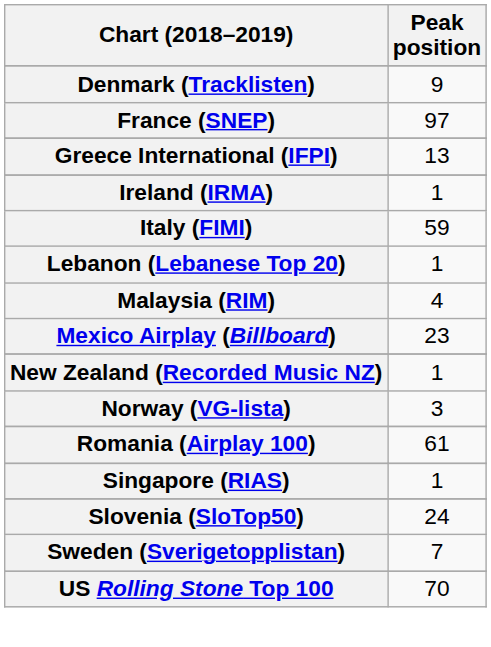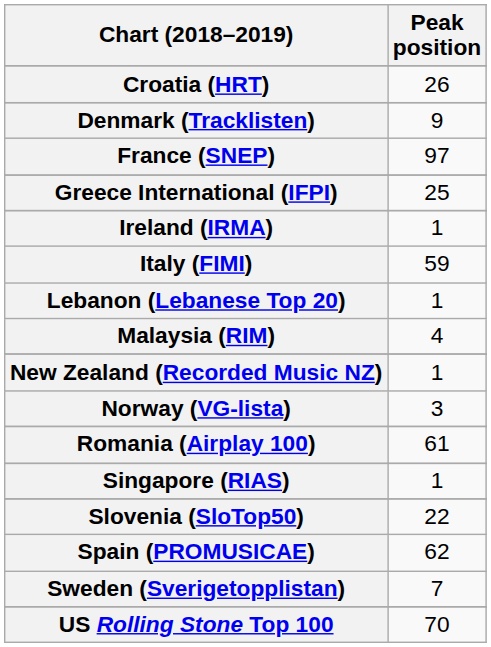 <table class="wikitable sortable plainrowheaders" style="text-align:center">
 <tr>
 <th scope="col">Chart (2018–2019)</th>
 <th scope="col">Peak<br> position</th>
 </tr>
 <tr>
 </tr>
 <tr>
 </tr>
 <tr>
 </tr>
 <tr>
 </tr>
 <tr>
 </tr>
 <tr>
 </tr>
 <tr>
 </tr>
 <tr>
 </tr>
 <tr>
+<th scope="row">Croatia (<a href='#'>HRT</a>)</th>
+<td>26</td>
+</tr>
+<tr>
 </tr>
 <tr>
 <th scope="row">Denmark (<a href='#'>Tracklisten</a>)</th>
 <td>9</td>
 </tr>
 <tr>
 <th scope="row">France (<a href='#'>SNEP</a>)</th>
 <td align="center">97</td>
 </tr>
 <tr>
 </tr>
 <tr>
 <th scope="row">Greece International (<a href='#'>IFPI</a>)</th>
-<td>13</td>
+<td>25</td>
 </tr>
 <tr>
 </tr>
 <tr>
 </tr>
 <tr>
 <th scope="row">Ireland (<a href='#'>IRMA</a>)</th>
 <td>1</td>
 </tr>
 <tr>
 <th scope="row">Italy (<a href='#'>FIMI</a>)</th>
 <td>59</td>
 </tr>
 <tr>
 <th scope="row">Lebanon (<a href='#'>Lebanese Top 20</a>)</th>
 <td>1</td>
 </tr>
 <tr>
 <th scope="row">Malaysia (<a href='#'>RIM</a>)</th>
 <td>4</td>
-</tr>
-<tr>
-<th scope="row"><a href='#'>Mexico Airplay</a> (<em><a href='#'>Billboard</a></em>)</th>
-<td>23</td>
 </tr>
 <tr>
 </tr>
 <tr>
 </tr>
 <tr>
 <th scope="row">New Zealand (<a href='#'>Recorded Music NZ</a>)</th>
 <td>1</td>
 </tr>
 <tr>
 <th scope="row">Norway (<a href='#'>VG-lista</a>)</th>
 <td>3</td>
 </tr>
 <tr>
 </tr>
 <tr>
 <th scope="row">Romania (<a href='#'>Airplay 100</a>)</th>
 <td>61</td>
 </tr>
 <tr>
 </tr>
 <tr>
 <th scope="row">Singapore (<a href='#'>RIAS</a>)</th>
 <td>1</td>
 </tr>
 <tr>
 </tr>
 <tr>
 </tr>
 <tr>
 <th scope="row">Slovenia (<a href='#'>SloTop50</a>)</th>
-<td>24</td>
+<td>22</td>
+</tr>
+<tr>
+<th scope="row">Spain (<a href='#'>PROMUSICAE</a>)</th>
+<td>62</td>
 </tr>
 <tr>
 <th scope="row">Sweden (<a href='#'>Sverigetopplistan</a>)</th>
 <td>7</td>
 </tr>
 <tr>
 </tr>
 <tr>
 </tr>
 <tr>
 </tr>
 <tr>
 </tr>
 <tr>
 </tr>
 <tr>
 </tr>
 <tr>
 </tr>
 <tr>
 </tr>
 <tr>
 <th scope="row">US <a href='#'><em>Rolling Stone</em> Top 100</a></th>
 <td>70</td>
 </tr>
 </table>
